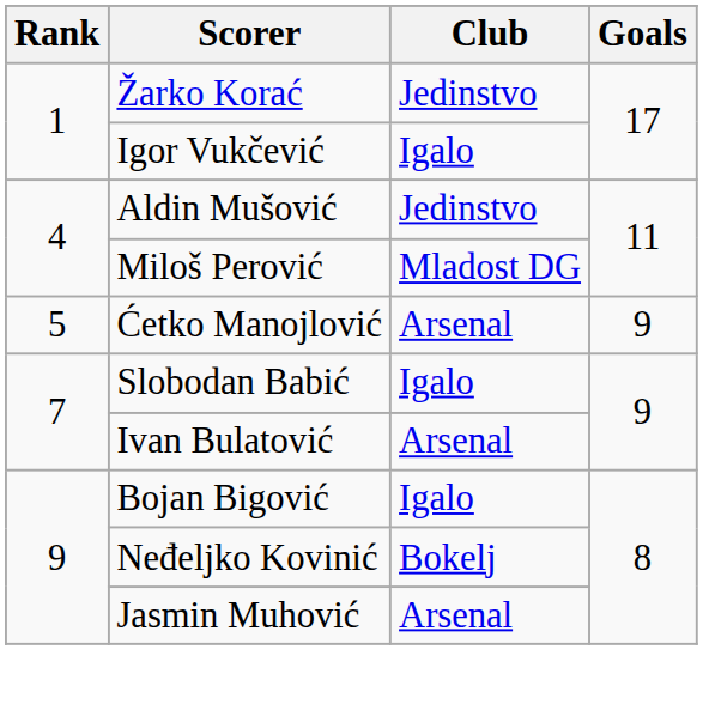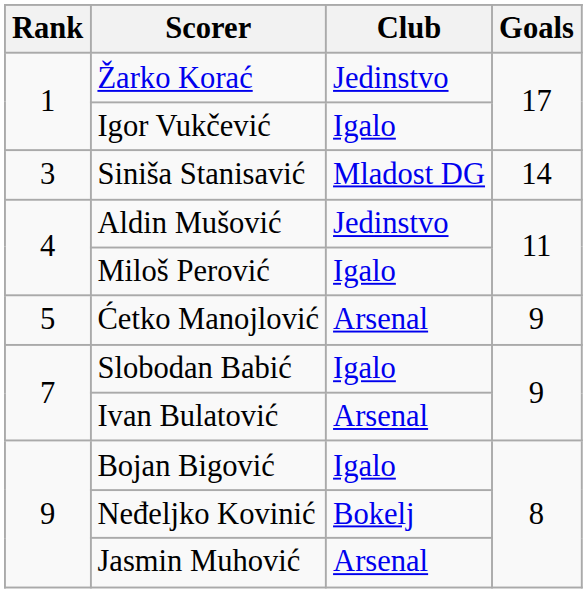 <table class="wikitable">
 <tr>
 <th>Rank</th>
 <th>Scorer</th>
 <th>Club</th>
 <th>Goals</th>
 </tr>
 <tr>
 <td rowspan="2" align="center">1</td>
 <td> <a href='#'>Žarko Korać</a></td>
 <td><a href='#'>Jedinstvo</a></td>
 <td rowspan="2" align="center">17</td>
 </tr>
 <tr>
 <td> Igor Vukčević</td>
 <td><a href='#'>Igalo</a></td>
 </tr>
 <tr>
+<td rowspan="1" align="center">3</td>
+<td> Siniša Stanisavić</td>
+<td><a href='#'>Mladost DG</a></td>
+<td rowspan="1" align="center">14</td>
+</tr>
+<tr>
 <td rowspan="2" align="center">4</td>
 <td> Aldin Mušović</td>
 <td><a href='#'>Jedinstvo</a></td>
 <td rowspan="2" align="center">11</td>
 </tr>
 <tr>
 <td> Miloš Perović</td>
-<td><a href='#'>Mladost DG</a></td>
+<td><a href='#'>Igalo</a></td>
 </tr>
 <tr>
 <td rowspan="1" align="center">5</td>
 <td> Ćetko Manojlović</td>
 <td><a href='#'>Arsenal</a></td>
 <td rowspan="1" align="center">9</td>
 </tr>
 <tr>
 <td rowspan="2" align="center">7</td>
 <td> Slobodan Babić</td>
 <td><a href='#'>Igalo</a></td>
 <td rowspan="2" align="center">9</td>
 </tr>
 <tr>
 <td> Ivan Bulatović</td>
 <td><a href='#'>Arsenal</a></td>
 </tr>
 <tr>
 <td rowspan="3" align="center">9</td>
 <td> Bojan Bigović</td>
 <td><a href='#'>Igalo</a></td>
 <td rowspan="3" align="center">8</td>
 </tr>
 <tr>
 <td> Neđeljko Kovinić</td>
 <td><a href='#'>Bokelj</a></td>
 </tr>
 <tr>
 <td> Jasmin Muhović</td>
 <td><a href='#'>Arsenal</a></td>
 </tr>
 </table>
